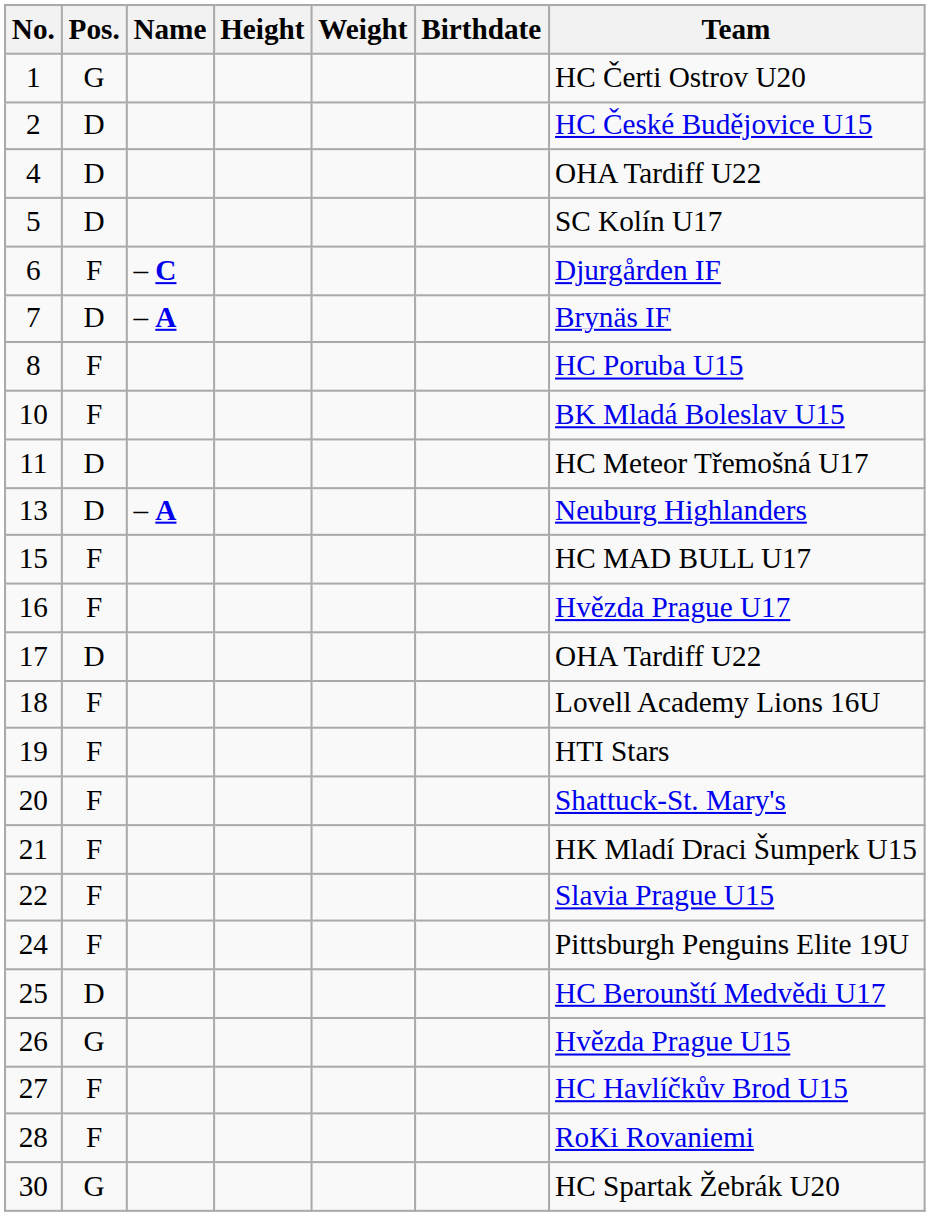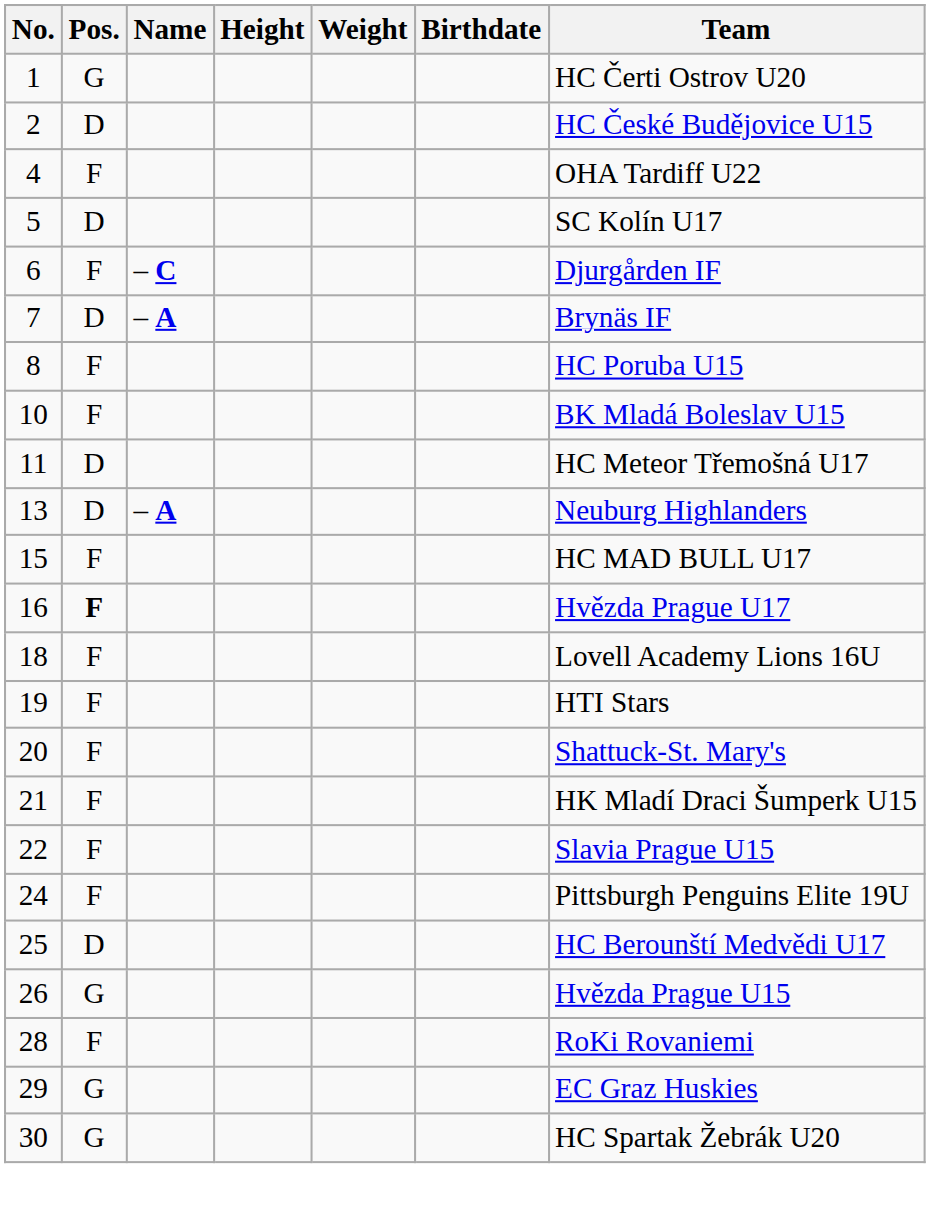 <table class="wikitable sortable" width="" style="font-size: 90%; text-align: center;">
 <tr>
 <th>No.</th>
 <th>Pos.</th>
 <th>Name</th>
 <th>Height</th>
 <th>Weight</th>
 <th>Birthdate</th>
 <th>Team</th>
 </tr>
 <tr>
 <td>1</td>
 <td>G</td>
 <td align=left></td>
 <td></td>
 <td></td>
 <td align=right></td>
 <td align=left> HC Čerti Ostrov U20</td>
 </tr>
 <tr>
 <td>2</td>
 <td>D</td>
 <td align=left></td>
 <td></td>
 <td></td>
 <td align=right></td>
 <td align=left> <a href='#'>HC České Budějovice U15</a></td>
 </tr>
 <tr>
 <td>4</td>
-<td>D</td>
+<td>F</td>
 <td align=left></td>
 <td></td>
 <td></td>
 <td align=right></td>
 <td align=left> OHA Tardiff U22</td>
 </tr>
 <tr>
 <td>5</td>
 <td>D</td>
 <td align=left></td>
 <td></td>
 <td></td>
 <td align=right></td>
 <td align=left> SC Kolín U17</td>
 </tr>
 <tr>
 <td>6</td>
 <td>F</td>
 <td align=left> – <a href='#'><strong>C</strong></a></td>
 <td></td>
 <td></td>
 <td align=right></td>
 <td align=left> <a href='#'>Djurgården IF</a></td>
 </tr>
 <tr>
 <td>7</td>
 <td>D</td>
 <td align=left> – <a href='#'><strong>A</strong></a></td>
 <td></td>
 <td></td>
 <td align=right></td>
 <td align=left> <a href='#'>Brynäs IF</a></td>
 </tr>
 <tr>
 <td>8</td>
 <td>F</td>
 <td align=left></td>
 <td></td>
 <td></td>
 <td align=right></td>
 <td align=left> <a href='#'>HC Poruba U15</a></td>
 </tr>
 <tr>
 <td>10</td>
 <td>F</td>
 <td align=left></td>
 <td></td>
 <td></td>
 <td align=right></td>
 <td align=left> <a href='#'>BK Mladá Boleslav U15</a></td>
 </tr>
 <tr>
 <td>11</td>
 <td>D</td>
 <td align=left></td>
 <td></td>
 <td></td>
 <td align=right></td>
 <td align=left> HC Meteor Třemošná U17</td>
 </tr>
 <tr>
 <td>13</td>
 <td>D</td>
 <td align=left> – <a href='#'><strong>A</strong></a></td>
 <td></td>
 <td></td>
 <td align=right></td>
 <td align=left> <a href='#'>Neuburg Highlanders</a></td>
 </tr>
 <tr>
 <td>15</td>
 <td>F</td>
 <td align=left></td>
 <td></td>
 <td></td>
 <td align=right></td>
 <td align=left> HC MAD BULL U17</td>
 </tr>
 <tr>
 <td>16</td>
-<td>F</td>
+<td><strong>F</strong></td>
 <td align=left></td>
 <td></td>
 <td></td>
 <td align=right></td>
 <td align=left> <a href='#'>Hvězda Prague U17</a></td>
-</tr>
-<tr>
-<td>17</td>
-<td>D</td>
-<td align=left></td>
-<td></td>
-<td></td>
-<td align=right></td>
-<td align=left> OHA Tardiff U22</td>
 </tr>
 <tr>
 <td>18</td>
 <td>F</td>
 <td align=left></td>
 <td></td>
 <td></td>
 <td align=right></td>
 <td align=left> Lovell Academy Lions 16U</td>
 </tr>
 <tr>
 <td>19</td>
 <td>F</td>
 <td align=left></td>
 <td></td>
 <td></td>
 <td align=right></td>
 <td align=left> HTI Stars</td>
 </tr>
 <tr>
 <td>20</td>
 <td>F</td>
 <td align=left></td>
 <td></td>
 <td></td>
 <td align=right></td>
 <td align=left> <a href='#'>Shattuck-St. Mary's</a></td>
 </tr>
 <tr>
 <td>21</td>
 <td>F</td>
 <td align=left></td>
 <td></td>
 <td></td>
 <td align=right></td>
 <td align=left> HK Mladí Draci Šumperk U15</td>
 </tr>
 <tr>
 <td>22</td>
 <td>F</td>
 <td align=left></td>
 <td></td>
 <td></td>
 <td align=right></td>
 <td align=left> <a href='#'>Slavia Prague U15</a></td>
 </tr>
 <tr>
 <td>24</td>
 <td>F</td>
 <td align=left></td>
 <td></td>
 <td></td>
 <td align=right></td>
 <td align=left> Pittsburgh Penguins Elite 19U</td>
 </tr>
 <tr>
 <td>25</td>
 <td>D</td>
 <td align=left></td>
 <td></td>
 <td></td>
 <td align=right></td>
 <td align=left> <a href='#'>HC Berounští Medvědi U17</a></td>
 </tr>
 <tr>
 <td>26</td>
 <td>G</td>
 <td align=left></td>
 <td></td>
 <td></td>
 <td align=right></td>
 <td align=left> <a href='#'>Hvězda Prague U15</a></td>
 </tr>
 <tr>
-<td>27</td>
-<td>F</td>
-<td align=left></td>
-<td></td>
-<td></td>
-<td align=right></td>
-<td align=left> <a href='#'>HC Havlíčkův Brod U15</a></td>
-</tr>
-<tr>
 <td>28</td>
 <td>F</td>
 <td align=left></td>
 <td></td>
 <td></td>
 <td align=right></td>
 <td align=left> <a href='#'>RoKi Rovaniemi</a></td>
+</tr>
+<tr>
+<td>29</td>
+<td>G</td>
+<td align=left></td>
+<td></td>
+<td></td>
+<td align=right></td>
+<td align=left> <a href='#'>EC Graz Huskies</a></td>
 </tr>
 <tr>
 <td>30</td>
 <td>G</td>
 <td align=left></td>
 <td></td>
 <td></td>
 <td align=right></td>
 <td align=left> HC Spartak Žebrák U20</td>
 </tr>
 </table>
